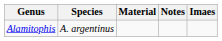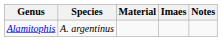 <table class="wikitable" align="center">
 <tr>
 <th>Genus</th>
 <th>Species</th>
 <th>Material</th>
+<th>Imaes</th>
 <th>Notes</th>
-<th>Imaes</th>
 </tr>
 <tr>
 <td><em><a href='#'>Alamitophis</a></em></td>
 <td><em>A. argentinus</em></td>
 <td></td>
 <td></td>
 <td></td>
 </tr>
 </table>
